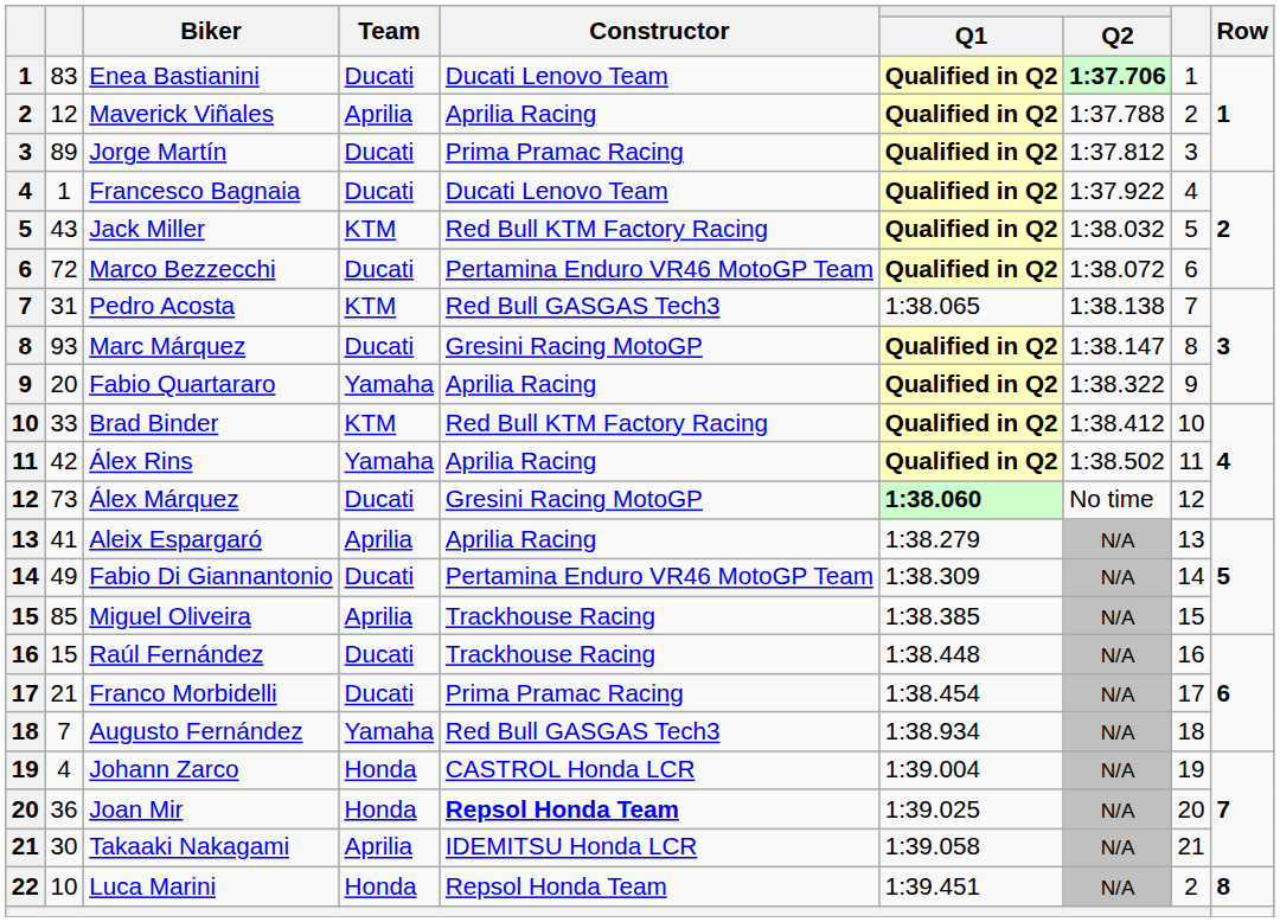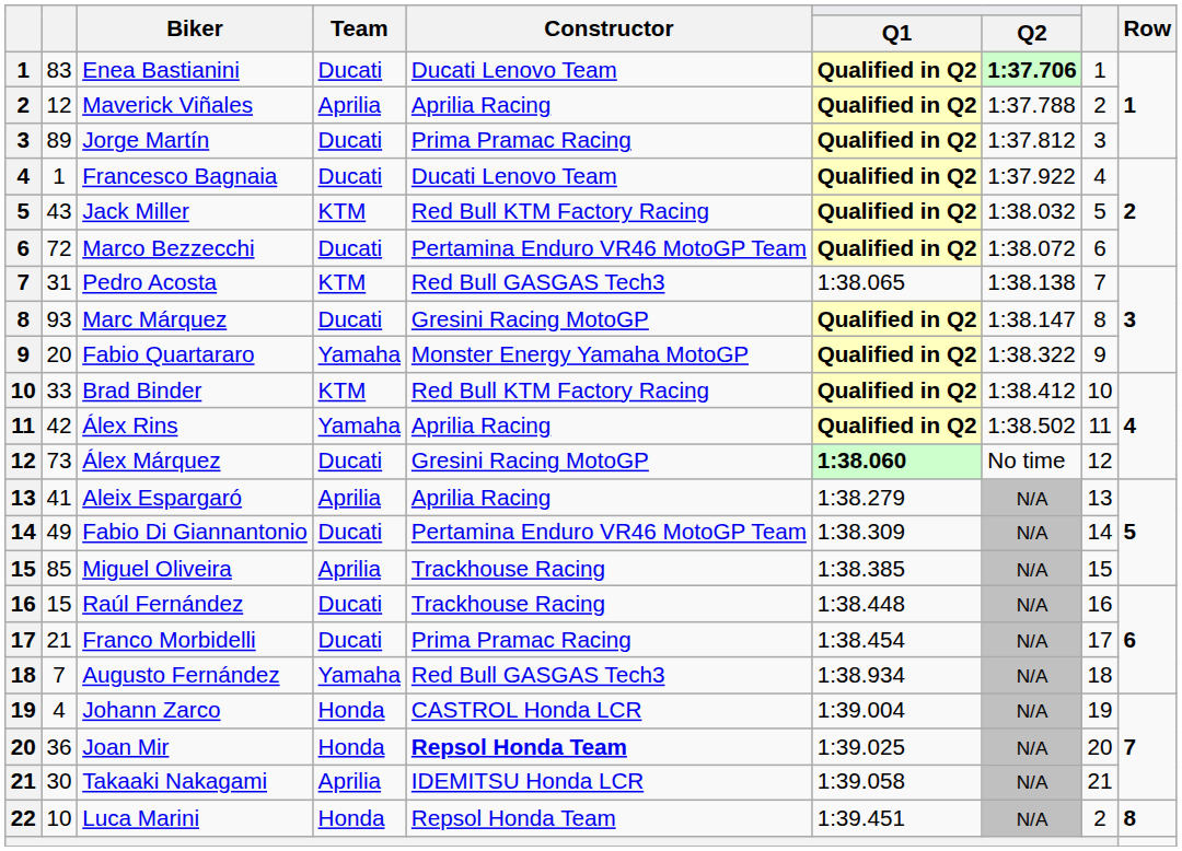 <table class="wikitable sortable" style="font-size: 85%;">
 <tr>
 <th rowspan="2"></th>
 <th rowspan="2"></th>
 <th rowspan="2">Biker</th>
 <th rowspan="2">Team</th>
 <th rowspan="2">Constructor</th>
 <th colspan="2" style="background:#eaecf0; text-align:center;"></th>
 <th rowspan="2"></th>
 <th rowspan="2">Row</th>
 </tr>
 <tr>
 <th scope="col">Q1</th>
 <th scope="col">Q2</th>
 </tr>
 <tr>
 <th scope="row">1</th>
 <td align="center">83</td>
 <td> <a href='#'>Enea Bastianini</a></td>
 <td><a href='#'>Ducati</a></td>
 <td><a href='#'>Ducati Lenovo Team</a></td>
 <td style="background:#ffffbf;"><strong>Qualified in Q2</strong></td>
 <td style="background:#ccffcc;"><strong>1:37.706</strong></td>
 <td align="center">1</td>
 <td rowspan="3"><strong>1</strong></td>
 </tr>
 <tr>
 <th scope="row">2</th>
 <td align="center">12</td>
 <td> <a href='#'>Maverick Viñales</a></td>
 <td><a href='#'>Aprilia</a></td>
 <td><a href='#'>Aprilia Racing</a></td>
 <td style="background:#ffffbf;"><strong>Qualified in Q2</strong></td>
 <td>1:37.788</td>
 <td align="center">2</td>
 </tr>
 <tr>
 <th scope="row">3</th>
 <td align="center">89</td>
 <td> <a href='#'>Jorge Martín</a></td>
 <td><a href='#'>Ducati</a></td>
 <td><a href='#'>Prima Pramac Racing</a></td>
 <td style="background:#ffffbf;"><strong>Qualified in Q2</strong></td>
 <td>1:37.812</td>
 <td align="center">3</td>
 </tr>
 <tr>
 <th scope="row">4</th>
 <td align="center">1</td>
 <td> <a href='#'>Francesco Bagnaia</a></td>
 <td><a href='#'>Ducati</a></td>
 <td><a href='#'>Ducati Lenovo Team</a></td>
 <td style="background:#ffffbf;"><strong>Qualified in Q2</strong></td>
 <td>1:37.922</td>
 <td align="center">4</td>
 <td rowspan="3"><strong>2</strong></td>
 </tr>
 <tr>
 <th scope="row">5</th>
 <td align="center">43</td>
 <td> <a href='#'>Jack Miller</a></td>
 <td><a href='#'>KTM</a></td>
 <td><a href='#'>Red Bull KTM Factory Racing</a></td>
 <td style="background:#ffffbf;"><strong>Qualified in Q2</strong></td>
 <td>1:38.032</td>
 <td align="center">5</td>
 </tr>
 <tr>
 <th scope="row">6</th>
 <td align="center">72</td>
 <td> <a href='#'>Marco Bezzecchi</a></td>
 <td><a href='#'>Ducati</a></td>
 <td><a href='#'>Pertamina Enduro VR46 MotoGP Team</a></td>
 <td style="background:#ffffbf;"><strong>Qualified in Q2</strong></td>
 <td>1:38.072</td>
 <td align="center">6</td>
 </tr>
 <tr>
 <th scope="row">7</th>
 <td align="center">31</td>
 <td> <a href='#'>Pedro Acosta</a></td>
 <td><a href='#'>KTM</a></td>
 <td><a href='#'>Red Bull GASGAS Tech3</a></td>
 <td>1:38.065</td>
 <td>1:38.138</td>
 <td align="center">7</td>
 <td rowspan="3"><strong>3</strong></td>
 </tr>
 <tr>
 <th scope="row">8</th>
 <td align="center">93</td>
 <td> <a href='#'>Marc Márquez</a></td>
 <td><a href='#'>Ducati</a></td>
 <td><a href='#'>Gresini Racing MotoGP</a></td>
 <td style="background:#ffffbf;"><strong>Qualified in Q2</strong></td>
 <td>1:38.147</td>
 <td align="center">8</td>
 </tr>
 <tr>
 <th scope="row">9</th>
 <td align="center">20</td>
 <td> <a href='#'>Fabio Quartararo</a></td>
 <td><a href='#'>Yamaha</a></td>
-<td><a href='#'>Aprilia Racing</a></td>
+<td><a href='#'>Monster Energy Yamaha MotoGP</a></td>
 <td style="background:#ffffbf;"><strong>Qualified in Q2</strong></td>
 <td>1:38.322</td>
 <td align="center">9</td>
 </tr>
 <tr>
 <th scope="row">10</th>
 <td align="center">33</td>
 <td> <a href='#'>Brad Binder</a></td>
 <td><a href='#'>KTM</a></td>
 <td><a href='#'>Red Bull KTM Factory Racing</a></td>
 <td style="background:#ffffbf;"><strong>Qualified in Q2</strong></td>
 <td>1:38.412</td>
 <td align="center">10</td>
 <td rowspan="3"><strong>4</strong></td>
 </tr>
 <tr>
 <th scope="row">11</th>
 <td align="center">42</td>
 <td> <a href='#'>Álex Rins</a></td>
 <td><a href='#'>Yamaha</a></td>
 <td><a href='#'>Aprilia Racing</a></td>
 <td style="background:#ffffbf;"><strong>Qualified in Q2</strong></td>
 <td>1:38.502</td>
 <td align="center">11</td>
 </tr>
 <tr>
 <th scope="row">12</th>
 <td align="center">73</td>
 <td> <a href='#'>Álex Márquez</a></td>
 <td><a href='#'>Ducati</a></td>
 <td><a href='#'>Gresini Racing MotoGP</a></td>
 <td style="background:#ccffcc;"><strong>1:38.060</strong></td>
 <td>No time</td>
 <td align="center">12</td>
 </tr>
 <tr>
 <th scope="row">13</th>
 <td align="center">41</td>
 <td> <a href='#'>Aleix Espargaró</a></td>
 <td><a href='#'>Aprilia</a></td>
 <td><a href='#'>Aprilia Racing</a></td>
 <td>1:38.279</td>
 <td style="background: silver" align="center" data-sort-value="22"><small>N/A</small></td>
 <td align="center">13</td>
 <td rowspan="3"><strong>5</strong></td>
 </tr>
 <tr>
 <th scope="row">14</th>
 <td align="center">49</td>
 <td> <a href='#'>Fabio Di Giannantonio</a></td>
 <td><a href='#'>Ducati</a></td>
 <td><a href='#'>Pertamina Enduro VR46 MotoGP Team</a></td>
 <td>1:38.309</td>
 <td style="background: silver" align="center" data-sort-value="22"><small>N/A</small></td>
 <td align="center">14</td>
 </tr>
 <tr>
 <th scope="row">15</th>
 <td align="center">85</td>
 <td> <a href='#'>Miguel Oliveira</a></td>
 <td><a href='#'>Aprilia</a></td>
 <td><a href='#'>Trackhouse Racing</a></td>
 <td>1:38.385</td>
 <td style="background: silver" align="center" data-sort-value="22"><small>N/A</small></td>
 <td align="center">15</td>
 </tr>
 <tr>
 <th scope="row">16</th>
 <td align="center">15</td>
 <td> <a href='#'>Raúl Fernández</a></td>
 <td><a href='#'>Ducati</a></td>
 <td><a href='#'>Trackhouse Racing</a></td>
 <td>1:38.448</td>
 <td style="background: silver" align="center" data-sort-value="22"><small>N/A</small></td>
 <td align="center">16</td>
 <td rowspan="3"><strong>6</strong></td>
 </tr>
 <tr>
 <th scope="row">17</th>
 <td align="center">21</td>
 <td> <a href='#'>Franco Morbidelli</a></td>
 <td><a href='#'>Ducati</a></td>
 <td><a href='#'>Prima Pramac Racing</a></td>
 <td>1:38.454</td>
 <td style="background: silver" align="center" data-sort-value="22"><small>N/A</small></td>
 <td align="center">17</td>
 </tr>
 <tr>
 <th scope="row">18</th>
 <td align="center">7</td>
 <td> <a href='#'>Augusto Fernández</a></td>
 <td><a href='#'>Yamaha</a></td>
 <td><a href='#'>Red Bull GASGAS Tech3</a></td>
 <td>1:38.934</td>
 <td style="background: silver" align="center" data-sort-value="22"><small>N/A</small></td>
 <td align="center">18</td>
 </tr>
 <tr>
 <th scope="row">19</th>
 <td align="center">4</td>
 <td> <a href='#'>Johann Zarco</a></td>
 <td><a href='#'>Honda</a></td>
 <td><a href='#'>CASTROL Honda LCR</a></td>
 <td>1:39.004</td>
 <td style="background: silver" align="center" data-sort-value="22"><small>N/A</small></td>
 <td align="center">19</td>
 <td rowspan="3"><strong>7</strong></td>
 </tr>
 <tr>
 <th scope="row">20</th>
 <td align="center">36</td>
 <td> <a href='#'>Joan Mir</a></td>
 <td><a href='#'>Honda</a></td>
 <td><strong><a href='#'>Repsol Honda Team</a></strong></td>
 <td>1:39.025</td>
 <td style="background: silver" align="center" data-sort-value="22"><small>N/A</small></td>
 <td align="center">20</td>
 </tr>
 <tr>
 <th scope="row">21</th>
 <td align="center">30</td>
 <td> <a href='#'>Takaaki Nakagami</a></td>
 <td><a href='#'>Aprilia</a></td>
 <td><a href='#'>IDEMITSU Honda LCR</a></td>
 <td>1:39.058</td>
 <td style="background: silver" align="center" data-sort-value="22"><small>N/A</small></td>
 <td align="center">21</td>
 </tr>
 <tr>
 <th scope="row">22</th>
 <td align="center">10</td>
 <td> <a href='#'>Luca Marini</a></td>
 <td><a href='#'>Honda</a></td>
 <td><a href='#'>Repsol Honda Team</a></td>
 <td>1:39.451</td>
 <td style="background: silver" align="center" data-sort-value="22"><small>N/A</small></td>
 <td align="center">2</td>
 <td rowspan="1"><strong>8</strong></td>
 </tr>
 <tr>
 <th colspan="8"></th>
 </tr>
 </table>
